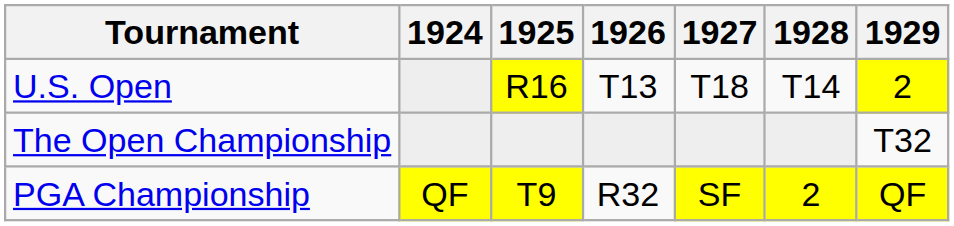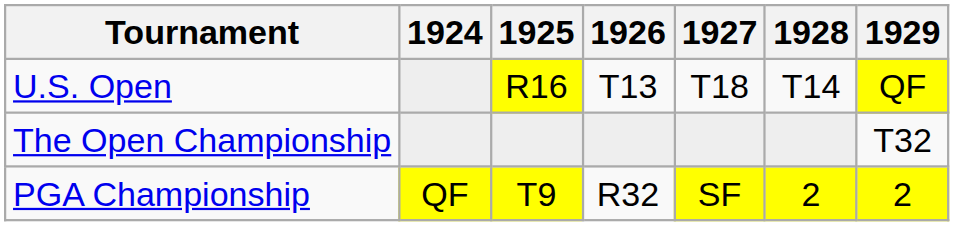 <table class="wikitable" style="font-size:95%;text-align:center;">
 <tr>
 <th>Tournament</th>
 <th>1924</th>
 <th>1925</th>
 <th>1926</th>
 <th>1927</th>
 <th>1928</th>
 <th>1929</th>
 </tr>
 <tr>
 <td align=left><a href='#'>U.S. Open</a></td>
 <td style="background:#eeeeee;"></td>
 <td style="background:yellow;">R16</td>
 <td>T13</td>
 <td>T18</td>
 <td>T14</td>
-<td style="background:yellow;">2</td>
+<td style="background:yellow;">QF</td>
 </tr>
 <tr>
 <td align=left><a href='#'>The Open Championship</a></td>
 <td style="background:#eeeeee;"></td>
 <td style="background:#eeeeee;"></td>
 <td style="background:#eeeeee;"></td>
 <td style="background:#eeeeee;"></td>
 <td style="background:#eeeeee;"></td>
 <td>T32</td>
 </tr>
 <tr>
 <td align=left><a href='#'>PGA Championship</a></td>
 <td style="background:yellow;">QF</td>
 <td style="background:yellow;">T9</td>
 <td>R32</td>
 <td style="background:yellow;">SF</td>
 <td style="background:yellow;">2</td>
-<td style="background:yellow;">QF</td>
+<td style="background:yellow;">2</td>
 </tr>
 </table>
